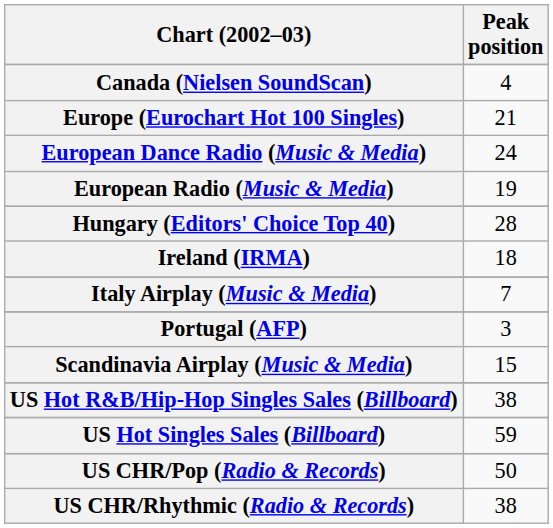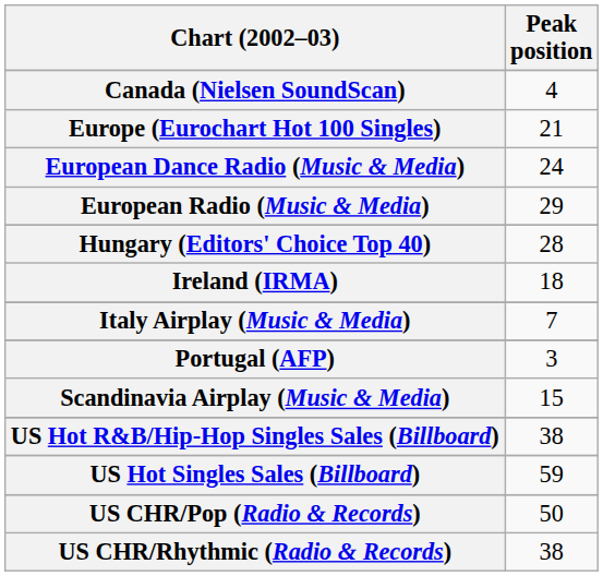 <table class="wikitable plainrowheaders sortable" style="text-align:center">
 <tr>
 <th scope="col">Chart (2002–03)</th>
 <th scope="col">Peak<br>position</th>
 </tr>
 <tr>
 </tr>
 <tr>
 </tr>
 <tr>
 </tr>
 <tr>
 </tr>
 <tr>
 </tr>
 <tr>
 <th scope="row">Canada (<a href='#'>Nielsen SoundScan</a>)</th>
 <td align="center">4</td>
 </tr>
 <tr>
 <th scope="row">Europe (<a href='#'>Eurochart Hot 100 Singles</a>)</th>
 <td>21</td>
 </tr>
 <tr>
 <th scope="row"><a href='#'>European Dance Radio</a> (<em><a href='#'>Music & Media</a></em>)</th>
 <td>24</td>
 </tr>
 <tr>
 <th scope="row">European Radio (<em><a href='#'>Music & Media</a></em>)</th>
-<td>19</td>
+<td>29</td>
 </tr>
 <tr>
 </tr>
 <tr>
 </tr>
 <tr>
 <th scope="row">Hungary (<a href='#'>Editors' Choice Top 40</a>)</th>
 <td>28</td>
 </tr>
 <tr>
 <th scope="row">Ireland (<a href='#'>IRMA</a>)</th>
 <td style="text-align:center;">18</td>
 </tr>
 <tr>
 </tr>
 <tr>
 <th scope="row">Italy Airplay (<em><a href='#'>Music & Media</a></em>)</th>
 <td>7</td>
 </tr>
 <tr>
 </tr>
 <tr>
 </tr>
 <tr>
 </tr>
 <tr>
 <th scope="row">Portugal (<a href='#'>AFP</a>)</th>
 <td style="text-align:center;">3</td>
 </tr>
 <tr>
 <th scope="row">Scandinavia Airplay (<em><a href='#'>Music & Media</a></em>)</th>
 <td>15</td>
 </tr>
 <tr>
 </tr>
 <tr>
 </tr>
 <tr>
 </tr>
 <tr>
 <th scope="row">US <a href='#'>Hot R&B/Hip-Hop Singles Sales</a> (<em><a href='#'>Billboard</a></em>)</th>
 <td>38</td>
 </tr>
 <tr>
 </tr>
 <tr>
 <th scope="row">US <a href='#'>Hot Singles Sales</a> (<em><a href='#'>Billboard</a></em>)</th>
 <td>59</td>
 </tr>
 <tr>
 </tr>
 <tr>
 <th scope="row">US CHR/Pop (<em><a href='#'>Radio & Records</a></em>)</th>
 <td>50</td>
 </tr>
 <tr>
 <th scope="row">US CHR/Rhythmic (<em><a href='#'>Radio & Records</a></em>)</th>
 <td>38</td>
 </tr>
 </table>
